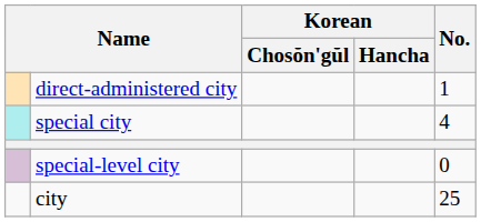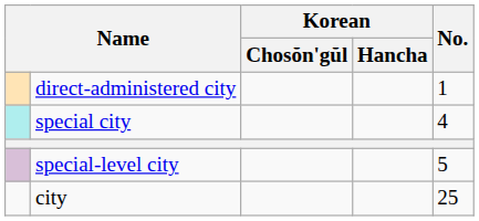 <table class=wikitable>
 <tr>
 <th rowspan=2 colspan=2>Name</th>
 <th colspan=2>Korean</th>
 <th rowspan=2>No.</th>
 </tr>
 <tr>
 <th>Chosŏn'gŭl</th>
 <th>Hancha</th>
 </tr>
 <tr>
 <td bgcolor="Moccasin">   </td>
 <td><a href='#'>direct-administered city</a></td>
 <td></td>
 <td></td>
 <td>1</td>
 </tr>
 <tr>
 <td bgcolor="PaleTurquoise">   </td>
 <td><a href='#'>special city</a></td>
 <td></td>
 <td></td>
 <td>4</td>
 </tr>
 <tr>
 <th colspan=5></th>
 </tr>
 <tr>
 <td bgcolor="Thistle">   </td>
 <td><a href='#'>special-level city</a></td>
 <td></td>
 <td></td>
-<td>0</td>
+<td>5</td>
 </tr>
 <tr>
 <td>   </td>
 <td>city</td>
 <td></td>
 <td></td>
 <td>25</td>
 </tr>
 </table>
